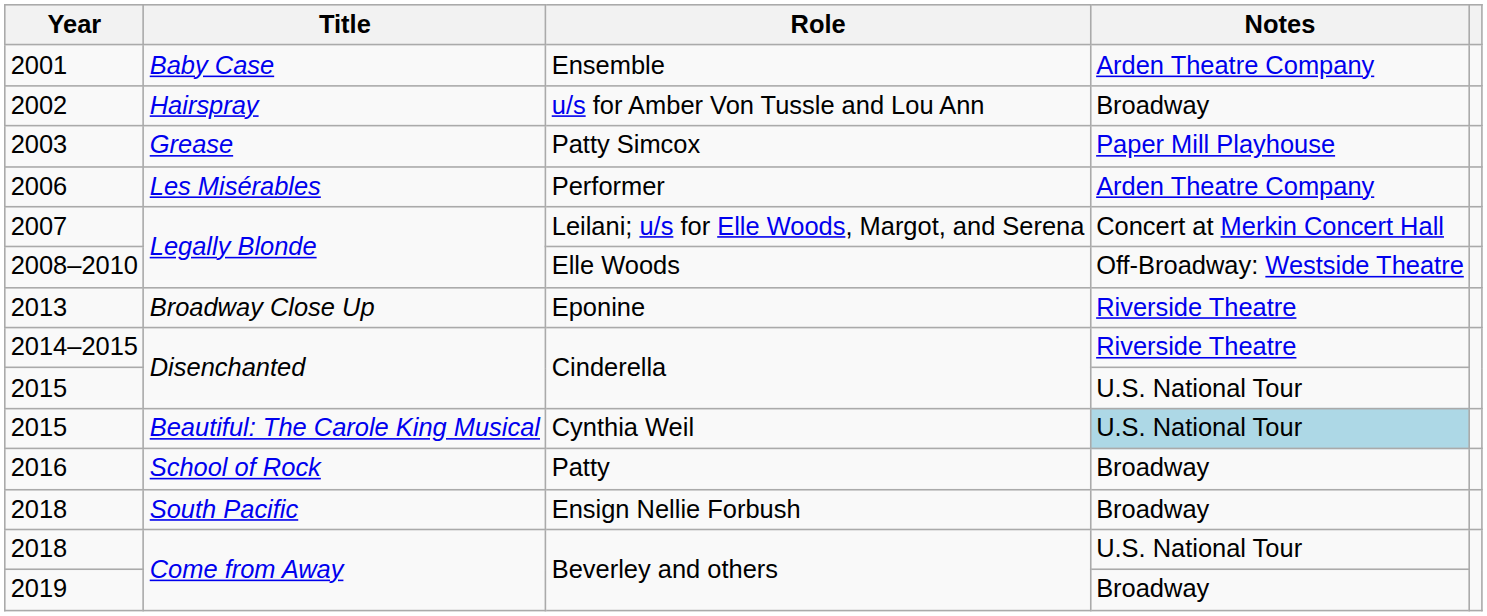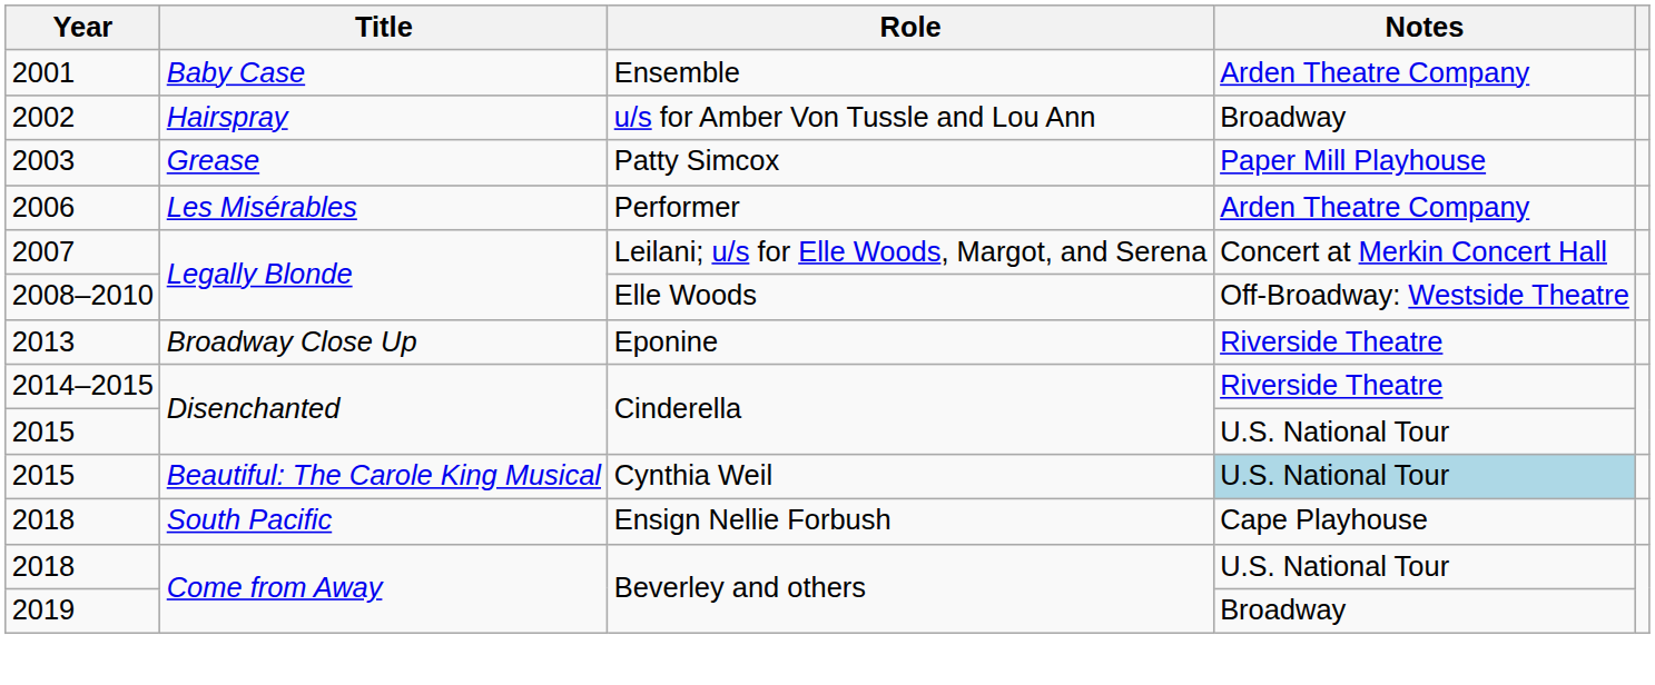 <table class="wikitable sortable">
 <tr>
 <th>Year</th>
 <th>Title</th>
 <th>Role</th>
 <th>Notes</th>
 <th class="unsortable"></th>
 </tr>
 <tr>
 <td>2001</td>
 <td><em><a href='#'>Baby Case</a></em></td>
 <td>Ensemble</td>
 <td><a href='#'>Arden Theatre Company</a></td>
 <td></td>
 </tr>
 <tr>
 <td>2002</td>
 <td><em><a href='#'>Hairspray</a></em></td>
 <td><a href='#'>u/s</a> for Amber Von Tussle and Lou Ann</td>
 <td>Broadway</td>
 <td></td>
 </tr>
 <tr>
 <td>2003</td>
 <td><em><a href='#'>Grease</a></em></td>
 <td>Patty Simcox</td>
 <td><a href='#'>Paper Mill Playhouse</a></td>
 <td></td>
 </tr>
 <tr>
 <td>2006</td>
 <td><em><a href='#'>Les Misérables</a></em></td>
 <td>Performer</td>
 <td><a href='#'>Arden Theatre Company</a></td>
 <td></td>
 </tr>
 <tr>
 <td>2007</td>
 <td rowspan=2><em><a href='#'>Legally Blonde</a></em></td>
 <td>Leilani; <a href='#'>u/s</a> for <a href='#'>Elle Woods</a>, Margot, and Serena</td>
 <td>Concert at <a href='#'>Merkin Concert Hall</a></td>
 <td></td>
 </tr>
 <tr>
 <td>2008–2010</td>
 <td>Elle Woods</td>
 <td>Off-Broadway: <a href='#'>Westside Theatre</a></td>
 <td></td>
 </tr>
 <tr>
 <td>2013</td>
 <td><em>Broadway Close Up</em></td>
 <td>Eponine</td>
 <td><a href='#'>Riverside Theatre</a></td>
 <td></td>
 </tr>
 <tr>
 <td>2014–2015</td>
 <td rowspan=2><em>Disenchanted</em></td>
 <td rowspan=2>Cinderella</td>
 <td><a href='#'>Riverside Theatre</a></td>
 <td rowspan=2></td>
 </tr>
 <tr>
 <td>2015</td>
 <td>U.S. National Tour</td>
 </tr>
 <tr>
 <td>2015</td>
 <td><em><a href='#'>Beautiful: The Carole King Musical</a></em></td>
 <td>Cynthia Weil</td>
 <td style="background: lightblue;">U.S. National Tour</td>
 <td></td>
 </tr>
 <tr>
-<td>2016</td>
-<td><em><a href='#'>School of Rock</a></em></td>
-<td>Patty</td>
-<td>Broadway</td>
-<td></td>
-</tr>
-<tr>
 <td>2018</td>
 <td><em><a href='#'>South Pacific</a></em></td>
 <td>Ensign Nellie Forbush</td>
-<td>Broadway</td>
+<td>Cape Playhouse</td>
 <td></td>
 </tr>
 <tr>
 <td>2018</td>
 <td rowspan=2><em><a href='#'>Come from Away</a></em></td>
 <td rowspan=2>Beverley and others</td>
 <td>U.S. National Tour</td>
 <td rowspan=2></td>
 </tr>
 <tr>
 <td>2019</td>
 <td>Broadway</td>
 </tr>
 </table>
